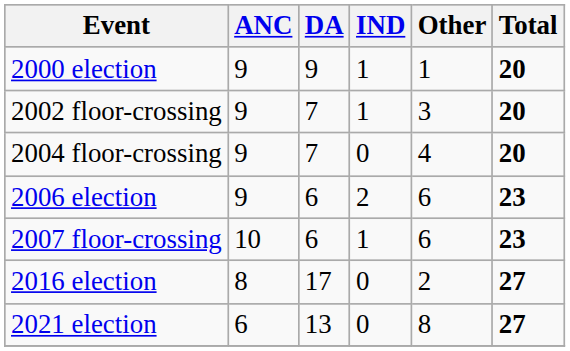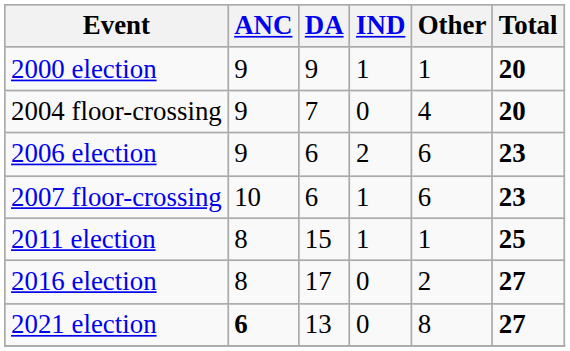 <table class="wikitable">
 <tr>
 <th>Event</th>
 <th><a href='#'>ANC</a></th>
 <th><a href='#'>DA</a></th>
 <th><a href='#'>IND</a></th>
 <th>Other</th>
 <th>Total</th>
 </tr>
 <tr>
 <td><a href='#'>2000 election</a></td>
 <td>9</td>
 <td>9</td>
 <td>1</td>
 <td>1</td>
-<td><strong>20</strong></td>
-</tr>
-<tr>
-<td>2002 floor-crossing</td>
-<td>9</td>
-<td>7</td>
-<td>1</td>
-<td>3</td>
 <td><strong>20</strong></td>
 </tr>
 <tr>
 <td>2004 floor-crossing</td>
 <td>9</td>
 <td>7</td>
 <td>0</td>
 <td>4</td>
 <td><strong>20</strong></td>
 </tr>
 <tr>
 <td><a href='#'>2006 election</a></td>
 <td>9</td>
 <td>6</td>
 <td>2</td>
 <td>6</td>
 <td><strong>23</strong></td>
 </tr>
 <tr>
 <td><a href='#'>2007 floor-crossing</a></td>
 <td>10</td>
 <td>6</td>
 <td>1</td>
 <td>6</td>
 <td><strong>23</strong></td>
 </tr>
 <tr>
+<td><a href='#'>2011 election</a></td>
+<td>8</td>
+<td>15</td>
+<td>1</td>
+<td>1</td>
+<td><strong>25</strong></td>
+</tr>
+<tr>
 <td><a href='#'>2016 election</a></td>
 <td>8</td>
 <td>17</td>
 <td>0</td>
 <td>2</td>
 <td><strong>27</strong></td>
 </tr>
 <tr>
 <td><a href='#'>2021 election</a></td>
-<td>6</td>
+<td><strong>6</strong></td>
 <td>13</td>
 <td>0</td>
 <td>8</td>
 <td><strong>27</strong></td>
 </tr>
 <tr>
 </tr>
 </table>
